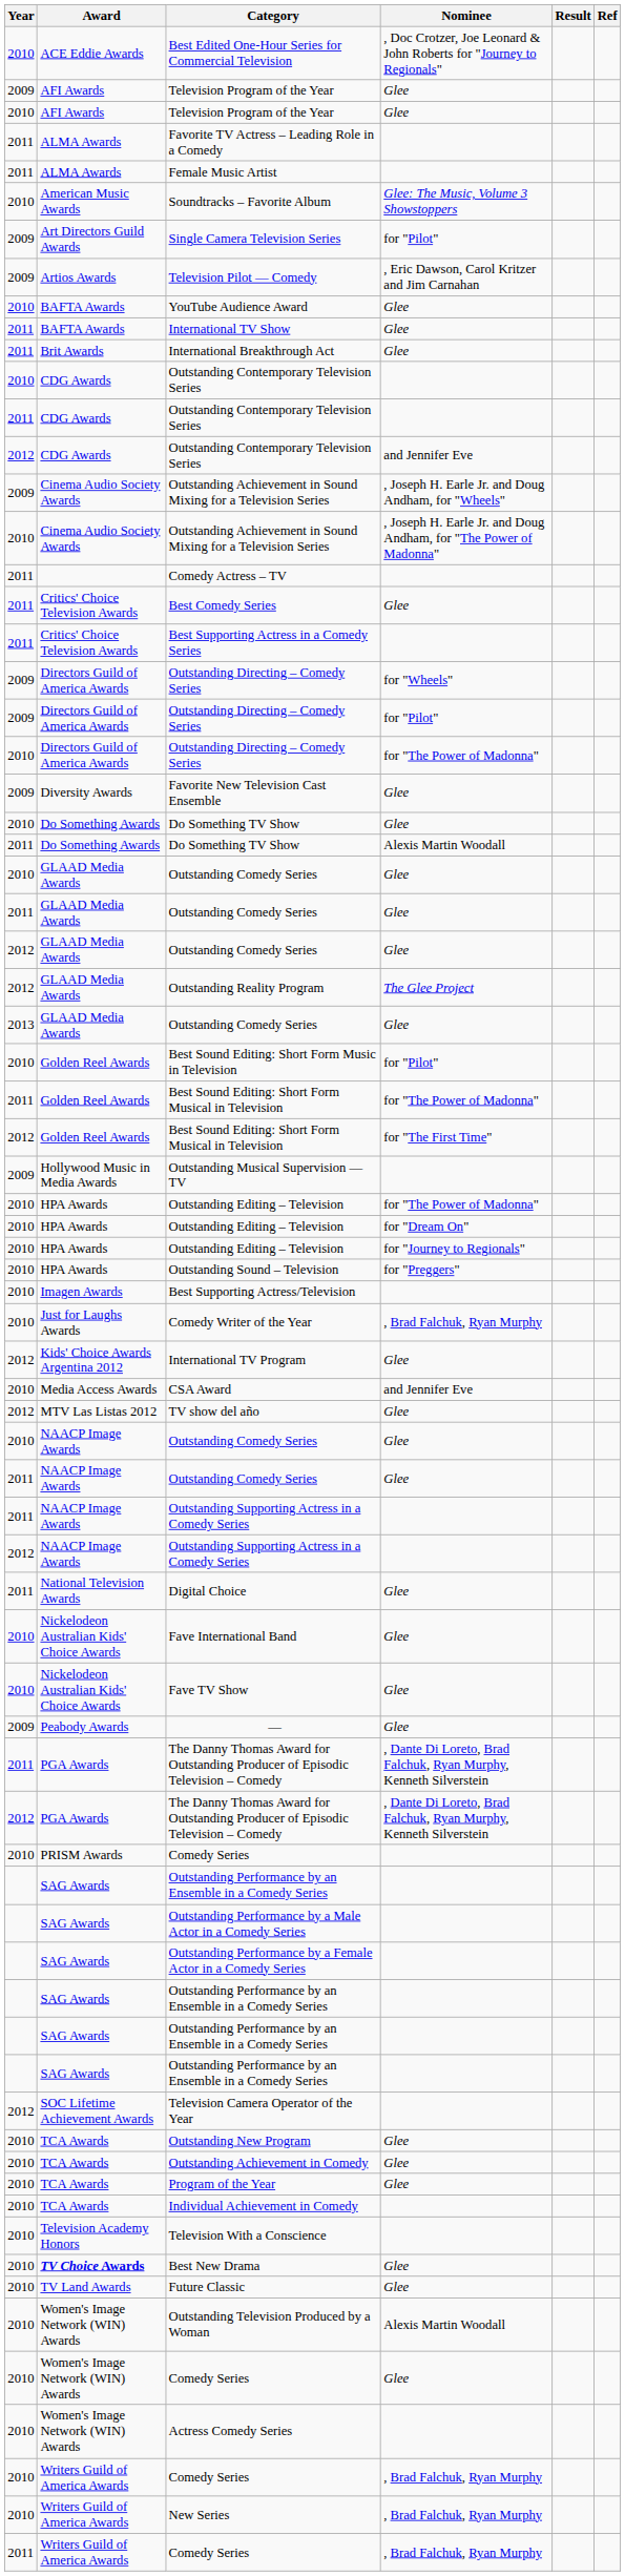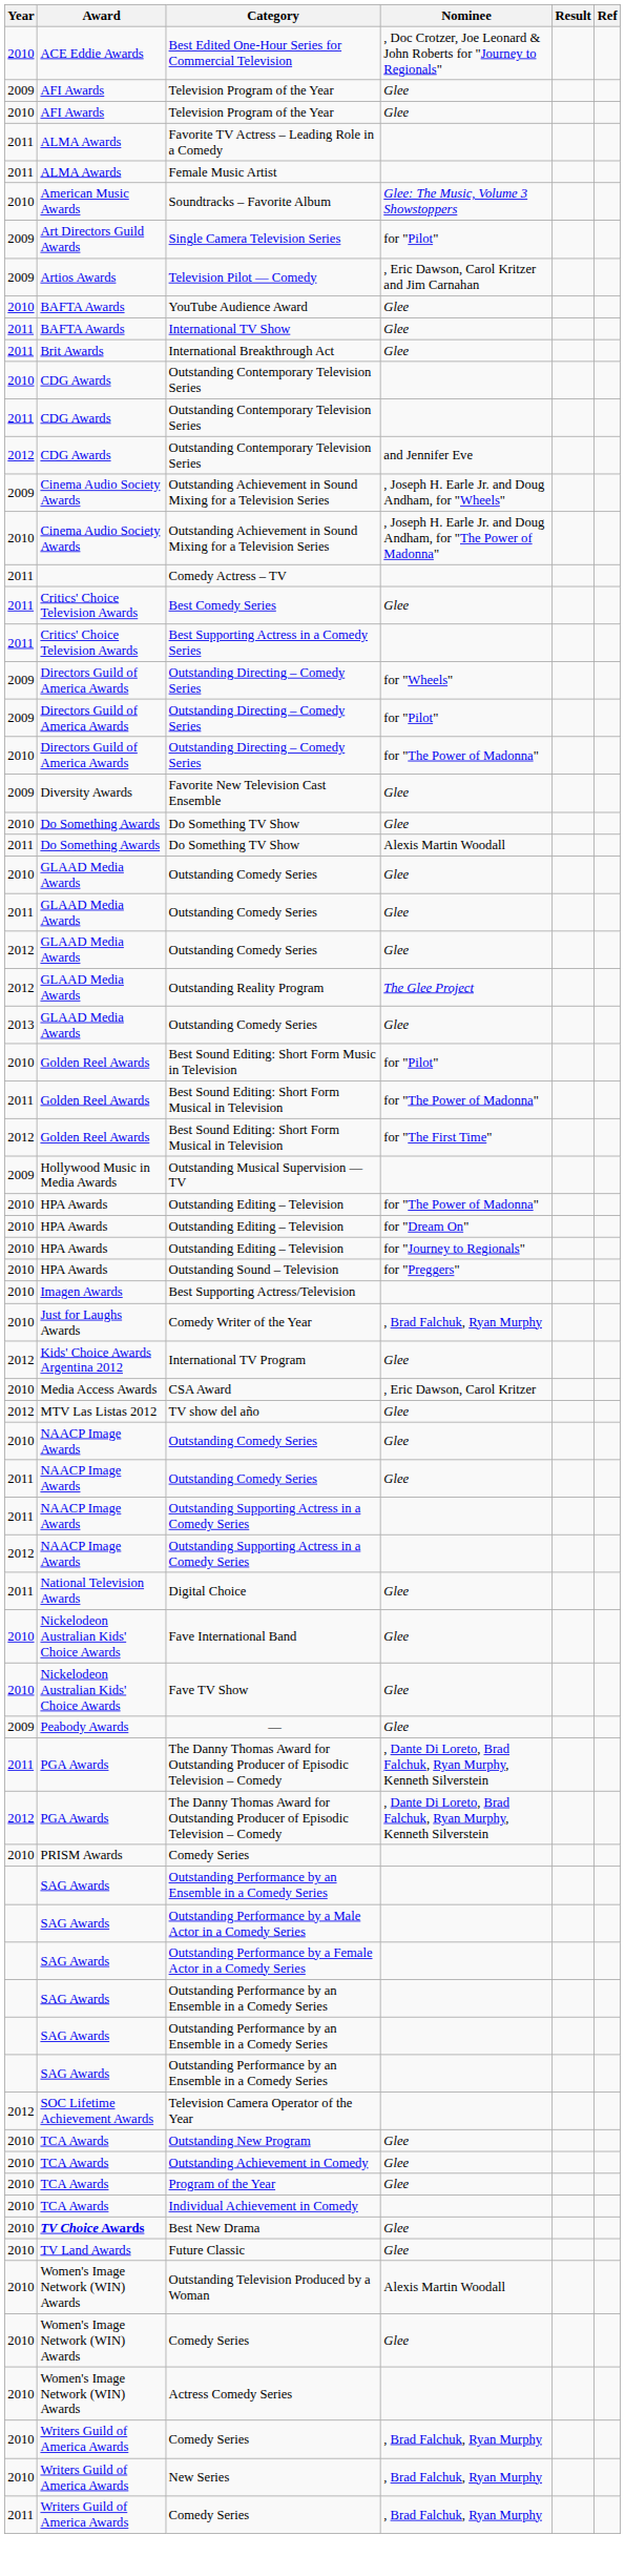 <table class="wikitable sortable" style="font-size:95%" width=80%>
 <tr>
 <th>Year</th>
 <th>Award</th>
 <th>Category</th>
 <th>Nominee</th>
 <th>Result</th>
 <th>Ref</th>
 </tr>
 <tr>
 <td><a href='#'>2010</a></td>
 <td><a href='#'>ACE Eddie Awards</a></td>
 <td><a href='#'>Best Edited One-Hour Series for Commercial Television</a></td>
 <td>, Doc Crotzer, Joe Leonard & John Roberts for "<a href='#'>Journey to Regionals</a>"</td>
 <td></td>
 <td align="center"></td>
 </tr>
 <tr>
 <td>2009</td>
 <td><a href='#'>AFI Awards</a></td>
 <td>Television Program of the Year</td>
 <td><em>Glee</em></td>
 <td></td>
 <td align=center></td>
 </tr>
 <tr>
 <td>2010</td>
 <td><a href='#'>AFI Awards</a></td>
 <td>Television Program of the Year</td>
 <td><em>Glee</em></td>
 <td></td>
 <td align=center></td>
 </tr>
 <tr>
 <td>2011</td>
 <td><a href='#'>ALMA Awards</a></td>
 <td>Favorite TV Actress – Leading Role in a Comedy</td>
 <td></td>
 <td></td>
 <td align=center></td>
 </tr>
 <tr>
 <td>2011</td>
 <td><a href='#'>ALMA Awards</a></td>
 <td>Female Music Artist</td>
 <td></td>
 <td></td>
 <td align=center></td>
 </tr>
 <tr>
 <td>2010</td>
 <td><a href='#'>American Music Awards</a></td>
 <td>Soundtracks – Favorite Album</td>
 <td><em><a href='#'>Glee: The Music, Volume 3 Showstoppers</a></em></td>
 <td></td>
 <td align=center></td>
 </tr>
 <tr>
 <td>2009</td>
 <td><a href='#'>Art Directors Guild Awards</a></td>
 <td><a href='#'>Single Camera Television Series</a></td>
 <td> for "<a href='#'>Pilot</a>"</td>
 <td></td>
 <td align=center></td>
 </tr>
 <tr>
 <td>2009</td>
 <td><a href='#'>Artios Awards</a></td>
 <td><a href='#'>Television Pilot — Comedy</a></td>
 <td>, Eric Dawson, Carol Kritzer and Jim Carnahan</td>
 <td></td>
 <td align=center></td>
 </tr>
 <tr>
 <td><a href='#'>2010</a></td>
 <td><a href='#'>BAFTA Awards</a></td>
 <td>YouTube Audience Award</td>
 <td><em>Glee</em></td>
 <td></td>
 <td align=center></td>
 </tr>
 <tr>
 <td><a href='#'>2011</a></td>
 <td><a href='#'>BAFTA Awards</a></td>
 <td><a href='#'>International TV Show</a></td>
 <td><em>Glee</em></td>
 <td></td>
 <td align=center></td>
 </tr>
 <tr>
 <td><a href='#'>2011</a></td>
 <td><a href='#'>Brit Awards</a></td>
 <td>International Breakthrough Act</td>
 <td><em>Glee</em></td>
 <td></td>
 <td align=center></td>
 </tr>
 <tr>
 <td><a href='#'>2010</a></td>
 <td><a href='#'>CDG Awards</a></td>
 <td>Outstanding Contemporary Television Series</td>
 <td></td>
 <td></td>
 <td align=center></td>
 </tr>
 <tr>
 <td><a href='#'>2011</a></td>
 <td><a href='#'>CDG Awards</a></td>
 <td>Outstanding Contemporary Television Series</td>
 <td></td>
 <td></td>
 <td align=center></td>
 </tr>
 <tr>
 <td><a href='#'>2012</a></td>
 <td><a href='#'>CDG Awards</a></td>
 <td>Outstanding Contemporary Television Series</td>
 <td> and Jennifer Eve</td>
 <td></td>
 <td align=center></td>
 </tr>
 <tr>
 <td>2009</td>
 <td><a href='#'>Cinema Audio Society Awards</a></td>
 <td>Outstanding Achievement in Sound Mixing for a Television Series</td>
 <td>, Joseph H. Earle Jr. and Doug Andham, for "<a href='#'>Wheels</a>"</td>
 <td></td>
 <td align=center></td>
 </tr>
 <tr>
 <td>2010</td>
 <td><a href='#'>Cinema Audio Society Awards</a></td>
 <td>Outstanding Achievement in Sound Mixing for a Television Series</td>
 <td>, Joseph H. Earle Jr. and Doug Andham, for "<a href='#'>The Power of Madonna</a>"</td>
 <td></td>
 <td align=center></td>
 </tr>
 <tr>
 <td>2011</td>
 <td></td>
 <td>Comedy Actress – TV</td>
 <td></td>
 <td></td>
 <td align=center></td>
 </tr>
 <tr>
 <td><a href='#'>2011</a></td>
 <td><a href='#'>Critics' Choice Television Awards</a></td>
 <td><a href='#'>Best Comedy Series</a></td>
 <td><em>Glee</em></td>
 <td></td>
 <td align=center></td>
 </tr>
 <tr>
 <td><a href='#'>2011</a></td>
 <td><a href='#'>Critics' Choice Television Awards</a></td>
 <td><a href='#'>Best Supporting Actress in a Comedy Series</a></td>
 <td></td>
 <td></td>
 <td align=center></td>
 </tr>
 <tr>
 <td>2009</td>
 <td><a href='#'>Directors Guild of America Awards</a></td>
 <td><a href='#'>Outstanding Directing – Comedy Series</a></td>
 <td> for "<a href='#'>Wheels</a>"</td>
 <td></td>
 <td align=center></td>
 </tr>
 <tr>
 <td>2009</td>
 <td><a href='#'>Directors Guild of America Awards</a></td>
 <td><a href='#'>Outstanding Directing – Comedy Series</a></td>
 <td> for "<a href='#'>Pilot</a>"</td>
 <td></td>
 <td align=center></td>
 </tr>
 <tr>
 <td>2010</td>
 <td><a href='#'>Directors Guild of America Awards</a></td>
 <td><a href='#'>Outstanding Directing – Comedy Series</a></td>
 <td> for "<a href='#'>The Power of Madonna</a>"</td>
 <td></td>
 <td align=center></td>
 </tr>
 <tr>
 <td>2009</td>
 <td>Diversity Awards</td>
 <td>Favorite New Television Cast Ensemble</td>
 <td><em>Glee</em></td>
 <td></td>
 <td align=center></td>
 </tr>
 <tr>
 <td>2010</td>
 <td><a href='#'>Do Something Awards</a></td>
 <td>Do Something TV Show</td>
 <td><em>Glee</em></td>
 <td></td>
 <td align=center></td>
 </tr>
 <tr>
 <td>2011</td>
 <td><a href='#'>Do Something Awards</a></td>
 <td>Do Something TV Show</td>
 <td>Alexis Martin Woodall</td>
 <td></td>
 <td align=center></td>
 </tr>
 <tr>
 <td>2010</td>
 <td><a href='#'>GLAAD Media Awards</a></td>
 <td>Outstanding Comedy Series</td>
 <td><em>Glee</em></td>
 <td></td>
 <td align=center></td>
 </tr>
 <tr>
 <td>2011</td>
 <td><a href='#'>GLAAD Media Awards</a></td>
 <td>Outstanding Comedy Series</td>
 <td><em>Glee</em></td>
 <td></td>
 <td align="center"></td>
 </tr>
 <tr>
 <td>2012</td>
 <td><a href='#'>GLAAD Media Awards</a></td>
 <td>Outstanding Comedy Series</td>
 <td><em>Glee</em></td>
 <td></td>
 <td align="center"></td>
 </tr>
 <tr>
 <td>2012</td>
 <td><a href='#'>GLAAD Media Awards</a></td>
 <td>Outstanding Reality Program</td>
 <td><em><a href='#'>The Glee Project</a></em></td>
 <td></td>
 <td align="center"></td>
 </tr>
 <tr>
 <td>2013</td>
 <td><a href='#'>GLAAD Media Awards</a></td>
 <td>Outstanding Comedy Series</td>
 <td><em>Glee</em></td>
 <td></td>
 <td align="center"></td>
 </tr>
 <tr>
 <td>2010</td>
 <td><a href='#'>Golden Reel Awards</a></td>
 <td>Best Sound Editing: Short Form Music in Television</td>
 <td> for "<a href='#'>Pilot</a>"</td>
 <td></td>
 <td align=center></td>
 </tr>
 <tr>
 <td>2011</td>
 <td><a href='#'>Golden Reel Awards</a></td>
 <td>Best Sound Editing: Short Form Musical in Television</td>
 <td> for "<a href='#'>The Power of Madonna</a>"</td>
 <td></td>
 <td align=center></td>
 </tr>
 <tr>
 <td>2012</td>
 <td><a href='#'>Golden Reel Awards</a></td>
 <td>Best Sound Editing: Short Form Musical in Television</td>
 <td> for "<a href='#'>The First Time</a>"</td>
 <td></td>
 <td align=center></td>
 </tr>
 <tr>
 <td>2009</td>
 <td>Hollywood Music in Media Awards</td>
 <td>Outstanding Musical Supervision — TV</td>
 <td></td>
 <td></td>
 <td align=center></td>
 </tr>
 <tr>
 <td>2010</td>
 <td>HPA Awards</td>
 <td>Outstanding Editing – Television</td>
 <td> for "<a href='#'>The Power of Madonna</a>"</td>
 <td></td>
 <td align=center></td>
 </tr>
 <tr>
 <td>2010</td>
 <td>HPA Awards</td>
 <td>Outstanding Editing – Television</td>
 <td> for "<a href='#'>Dream On</a>"</td>
 <td></td>
 <td align=center></td>
 </tr>
 <tr>
 <td>2010</td>
 <td>HPA Awards</td>
 <td>Outstanding Editing – Television</td>
 <td> for "<a href='#'>Journey to Regionals</a>"</td>
 <td></td>
 <td align=center></td>
 </tr>
 <tr>
 <td>2010</td>
 <td>HPA Awards</td>
 <td>Outstanding Sound – Television</td>
 <td> for "<a href='#'>Preggers</a>"</td>
 <td></td>
 <td align=center></td>
 </tr>
 <tr>
 <td>2010</td>
 <td><a href='#'>Imagen Awards</a></td>
 <td>Best Supporting Actress/Television</td>
 <td></td>
 <td></td>
 <td align=center></td>
 </tr>
 <tr>
 <td>2010</td>
 <td><a href='#'>Just for Laughs</a> Awards</td>
 <td>Comedy Writer of the Year</td>
 <td>, <a href='#'>Brad Falchuk</a>, <a href='#'>Ryan Murphy</a></td>
 <td></td>
 <td align=center></td>
 </tr>
 <tr>
 <td>2012</td>
 <td><a href='#'>Kids' Choice Awards Argentina 2012</a></td>
 <td>International TV Program</td>
 <td><em>Glee</em></td>
 <td></td>
 <td align=center></td>
 </tr>
 <tr>
 <td>2010</td>
 <td>Media Access Awards</td>
 <td>CSA Award</td>
-<td> and Jennifer Eve</td>
+<td>, Eric Dawson, Carol Kritzer</td>
 <td></td>
 <td align=center></td>
 </tr>
 <tr>
 <td>2012</td>
 <td>MTV Las Listas 2012</td>
 <td>TV show del año</td>
 <td><em>Glee</em></td>
 <td></td>
 <td align=center></td>
 </tr>
 <tr>
 <td>2010</td>
 <td><a href='#'>NAACP Image Awards</a></td>
 <td><a href='#'>Outstanding Comedy Series</a></td>
 <td><em>Glee</em></td>
 <td></td>
 <td align=center></td>
 </tr>
 <tr>
 <td>2011</td>
 <td><a href='#'>NAACP Image Awards</a></td>
 <td><a href='#'>Outstanding Comedy Series</a></td>
 <td><em>Glee</em></td>
 <td></td>
 <td align=center></td>
 </tr>
 <tr>
 <td>2011</td>
 <td><a href='#'>NAACP Image Awards</a></td>
 <td><a href='#'>Outstanding Supporting Actress in a Comedy Series</a></td>
 <td></td>
 <td></td>
 <td align="center"></td>
 </tr>
 <tr>
 <td>2012</td>
 <td><a href='#'>NAACP Image Awards</a></td>
 <td><a href='#'>Outstanding Supporting Actress in a Comedy Series</a></td>
 <td></td>
 <td></td>
 <td align="center"></td>
 </tr>
 <tr>
 <td>2011</td>
 <td><a href='#'>National Television Awards</a></td>
 <td>Digital Choice</td>
 <td><em>Glee</em></td>
 <td></td>
 <td align="center"></td>
 </tr>
 <tr>
 <td><a href='#'>2010</a></td>
 <td><a href='#'>Nickelodeon Australian Kids' Choice Awards</a></td>
 <td>Fave International Band</td>
 <td><em>Glee</em></td>
 <td></td>
 <td align=center></td>
 </tr>
 <tr>
 <td><a href='#'>2010</a></td>
 <td><a href='#'>Nickelodeon Australian Kids' Choice Awards</a></td>
 <td>Fave TV Show</td>
 <td><em>Glee</em></td>
 <td></td>
 <td align="center"></td>
 </tr>
 <tr>
 <td>2009</td>
 <td><a href='#'>Peabody Awards</a></td>
 <td align=center> —</td>
 <td><em>Glee</em></td>
 <td></td>
 <td align=center></td>
 </tr>
 <tr>
 <td><a href='#'>2011</a></td>
 <td><a href='#'>PGA Awards</a></td>
 <td>The Danny Thomas Award for Outstanding Producer of Episodic Television – Comedy</td>
 <td>, <a href='#'>Dante Di Loreto</a>, <a href='#'>Brad Falchuk</a>, <a href='#'>Ryan Murphy</a>, Kenneth Silverstein</td>
 <td></td>
 <td align=center></td>
 </tr>
 <tr>
 <td><a href='#'>2012</a></td>
 <td><a href='#'>PGA Awards</a></td>
 <td>The Danny Thomas Award for Outstanding Producer of Episodic Television – Comedy</td>
 <td>, <a href='#'>Dante Di Loreto</a>, <a href='#'>Brad Falchuk</a>, <a href='#'>Ryan Murphy</a>, Kenneth Silverstein</td>
 <td></td>
 <td align=center></td>
 </tr>
 <tr>
 <td>2010</td>
 <td>PRISM Awards</td>
 <td>Comedy Series</td>
 <td></td>
 <td></td>
 <td align=center></td>
 </tr>
 <tr>
 <td></td>
 <td><a href='#'>SAG Awards</a></td>
 <td><a href='#'>Outstanding Performance by an Ensemble in a Comedy Series</a></td>
 <td></td>
 <td></td>
 <td align=center></td>
 </tr>
 <tr>
 <td></td>
 <td><a href='#'>SAG Awards</a></td>
 <td><a href='#'>Outstanding Performance by a Male Actor in a Comedy Series</a></td>
 <td></td>
 <td></td>
 <td align=center></td>
 </tr>
 <tr>
 <td></td>
 <td><a href='#'>SAG Awards</a></td>
 <td><a href='#'>Outstanding Performance by a Female Actor in a Comedy Series</a></td>
 <td></td>
 <td></td>
 <td align=center></td>
 </tr>
 <tr>
 <td></td>
 <td><a href='#'>SAG Awards</a></td>
 <td>Outstanding Performance by an Ensemble in a Comedy Series</td>
 <td></td>
 <td></td>
 <td align=center></td>
 </tr>
 <tr>
 <td></td>
 <td><a href='#'>SAG Awards</a></td>
 <td>Outstanding Performance by an Ensemble in a Comedy Series</td>
 <td></td>
 <td></td>
 <td align=center></td>
 </tr>
 <tr>
 <td></td>
 <td><a href='#'>SAG Awards</a></td>
 <td>Outstanding Performance by an Ensemble in a Comedy Series</td>
 <td></td>
 <td></td>
 <td align=center></td>
 </tr>
 <tr>
 <td>2012</td>
 <td><a href='#'>SOC Lifetime Achievement Awards</a></td>
 <td>Television Camera Operator of the Year</td>
 <td></td>
 <td></td>
 <td align=center></td>
 </tr>
 <tr>
 <td>2010</td>
 <td><a href='#'>TCA Awards</a></td>
 <td><a href='#'>Outstanding New Program</a></td>
 <td><em>Glee</em></td>
 <td></td>
 <td align=center></td>
 </tr>
 <tr>
 <td>2010</td>
 <td><a href='#'>TCA Awards</a></td>
 <td><a href='#'>Outstanding Achievement in Comedy</a></td>
 <td><em>Glee</em></td>
 <td></td>
 <td align=center></td>
 </tr>
 <tr>
 <td>2010</td>
 <td><a href='#'>TCA Awards</a></td>
 <td><a href='#'>Program of the Year</a></td>
 <td><em>Glee</em></td>
 <td></td>
 <td align=center></td>
 </tr>
 <tr>
 <td>2010</td>
 <td><a href='#'>TCA Awards</a></td>
 <td><a href='#'>Individual Achievement in Comedy</a></td>
 <td></td>
 <td></td>
 <td align=center></td>
 </tr>
 <tr>
 <td>2010</td>
-<td><a href='#'>Television Academy Honors</a></td>
-<td>Television With a Conscience</td>
-<td></td>
-<td></td>
-<td align=center></td>
-</tr>
-<tr>
-<td>2010</td>
 <td><strong><a href='#'><em>TV Choice</em> Awards</a></strong></td>
 <td>Best New Drama</td>
 <td><em>Glee</em></td>
 <td></td>
 <td align=center></td>
 </tr>
 <tr>
 <td>2010</td>
 <td><a href='#'>TV Land Awards</a></td>
 <td>Future Classic</td>
 <td><em>Glee</em></td>
 <td></td>
 <td align=center></td>
 </tr>
 <tr>
 <td>2010</td>
 <td>Women's Image Network (WIN) Awards</td>
 <td>Outstanding Television Produced by a Woman</td>
 <td>Alexis Martin Woodall</td>
 <td></td>
 <td align=center></td>
 </tr>
 <tr>
 <td>2010</td>
 <td>Women's Image Network (WIN) Awards</td>
 <td>Comedy Series</td>
 <td><em>Glee</em></td>
 <td></td>
 <td align=center></td>
 </tr>
 <tr>
 <td>2010</td>
 <td>Women's Image Network (WIN) Awards</td>
 <td>Actress Comedy Series</td>
 <td></td>
 <td></td>
 <td align="center"></td>
 </tr>
 <tr>
 <td>2010</td>
 <td><a href='#'>Writers Guild of America Awards</a></td>
 <td>Comedy Series</td>
 <td>, <a href='#'>Brad Falchuk</a>, <a href='#'>Ryan Murphy</a></td>
 <td></td>
 <td align=center></td>
 </tr>
 <tr>
 <td>2010</td>
 <td><a href='#'>Writers Guild of America Awards</a></td>
 <td>New Series</td>
 <td>, <a href='#'>Brad Falchuk</a>, <a href='#'>Ryan Murphy</a></td>
 <td></td>
 <td align=center></td>
 </tr>
 <tr>
 <td>2011</td>
 <td><a href='#'>Writers Guild of America Awards</a></td>
 <td>Comedy Series</td>
 <td>, <a href='#'>Brad Falchuk</a>, <a href='#'>Ryan Murphy</a></td>
 <td></td>
 <td align=center></td>
 </tr>
 </table>
